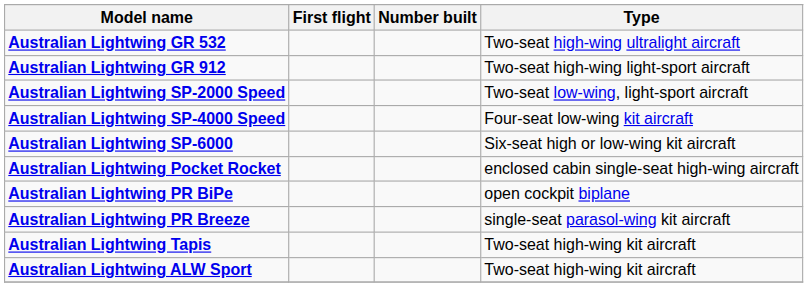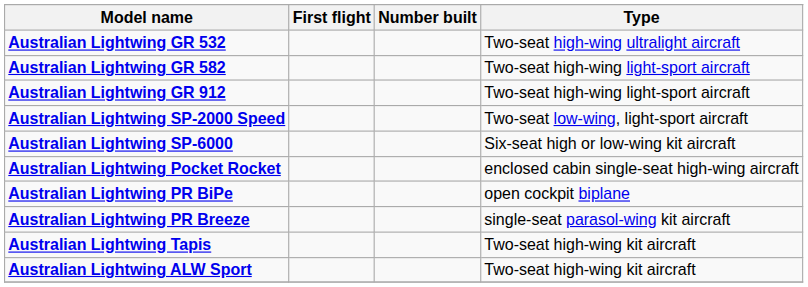 <table class="wikitable" align=center style="font-size:90%;">
 <tr>
 </tr>
 <tr style="background:#efefef;">
 <th>Model name</th>
 <th>First flight</th>
 <th>Number built</th>
 <th>Type</th>
 </tr>
 <tr>
 <td align=left><strong><a href='#'>Australian Lightwing GR 532</a></strong></td>
 <td align=center></td>
 <td align=center></td>
 <td align=left>Two-seat <a href='#'>high-wing</a> <a href='#'>ultralight aircraft</a></td>
 </tr>
 <tr>
+<td align=left><strong><a href='#'>Australian Lightwing GR 582</a></strong></td>
+<td align=center></td>
+<td align=center></td>
+<td align=left>Two-seat high-wing <a href='#'>light-sport aircraft</a></td>
+</tr>
+<tr>
 <td align=left><strong><a href='#'>Australian Lightwing GR 912</a></strong></td>
 <td align=center></td>
 <td align=center></td>
 <td align=left>Two-seat high-wing light-sport aircraft</td>
 </tr>
 <tr>
 <td align=left><strong><a href='#'>Australian Lightwing SP-2000 Speed</a></strong></td>
 <td align=center></td>
 <td align=center></td>
 <td align=left>Two-seat <a href='#'>low-wing</a>, light-sport aircraft</td>
-</tr>
-<tr>
-<td align=left><strong><a href='#'>Australian Lightwing SP-4000 Speed</a></strong></td>
-<td align=center></td>
-<td align=center></td>
-<td align=left>Four-seat low-wing <a href='#'>kit aircraft</a></td>
 </tr>
 <tr>
 <td align=left><strong><a href='#'>Australian Lightwing SP-6000</a></strong></td>
 <td align=center></td>
 <td align=center></td>
 <td align=left>Six-seat high or low-wing kit aircraft</td>
 </tr>
 <tr>
 <td align=left><strong><a href='#'>Australian Lightwing Pocket Rocket</a></strong></td>
 <td align=center></td>
 <td align=center></td>
 <td align=left>enclosed cabin single-seat high-wing aircraft</td>
 </tr>
 <tr>
 <td align=left><strong><a href='#'>Australian Lightwing PR BiPe</a></strong></td>
 <td align=center></td>
 <td align=center></td>
 <td align=left>open cockpit <a href='#'>biplane</a></td>
 </tr>
 <tr>
 <td align=left><strong><a href='#'>Australian Lightwing PR Breeze</a></strong></td>
 <td align=center></td>
 <td align=center></td>
 <td align=left>single-seat <a href='#'>parasol-wing</a> kit aircraft</td>
 </tr>
 <tr>
 <td align=left><strong><a href='#'>Australian Lightwing Tapis</a></strong></td>
 <td align=center></td>
 <td align=center></td>
 <td align=left>Two-seat high-wing kit aircraft</td>
 </tr>
 <tr>
 <td align=left><strong><a href='#'>Australian Lightwing ALW Sport</a></strong></td>
 <td align=center></td>
 <td align=center></td>
 <td align=left>Two-seat high-wing kit aircraft</td>
 </tr>
 <tr>
 </tr>
 </table>
